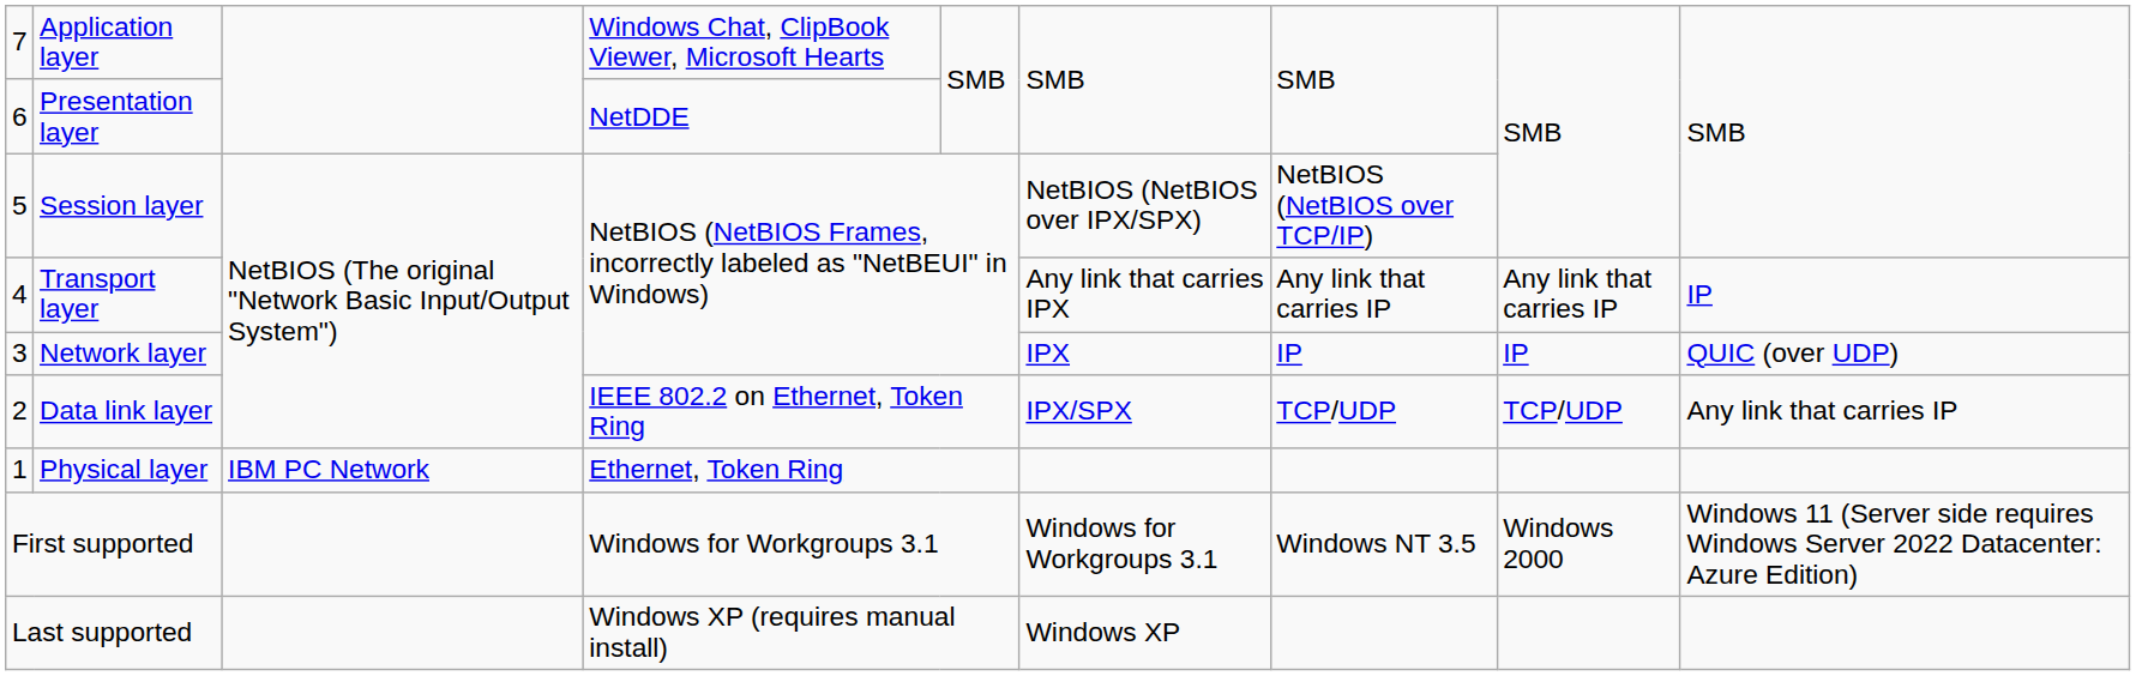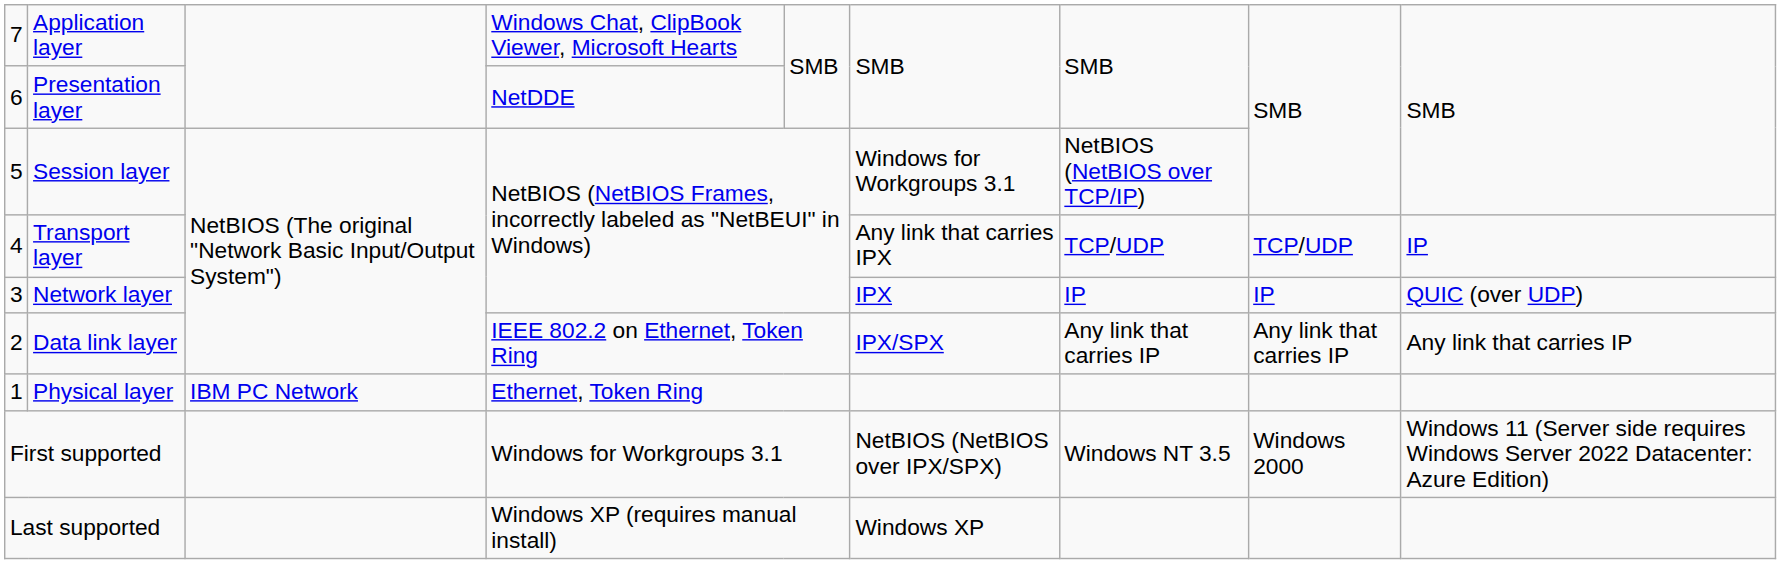 <table class="wikitable">
 <tr>
 <td>7</td>
 <td><a href='#'>Application layer</a></td>
 <td rowspan="2"></td>
 <td><a href='#'>Windows Chat</a>, <a href='#'>ClipBook Viewer</a>, <a href='#'>Microsoft Hearts</a></td>
 <td rowspan="2">SMB</td>
 <td rowspan="2">SMB</td>
 <td rowspan="2">SMB</td>
 <td rowspan="3">SMB</td>
 <td rowspan="3">SMB</td>
 </tr>
 <tr>
 <td>6</td>
 <td><a href='#'>Presentation layer</a></td>
 <td><a href='#'>NetDDE</a></td>
 </tr>
 <tr>
 <td>5</td>
 <td><a href='#'>Session layer</a></td>
 <td rowspan="4">NetBIOS (The original "Network Basic Input/Output System")</td>
 <td colspan="2" rowspan="3">NetBIOS (<a href='#'>NetBIOS Frames</a>, incorrectly labeled as "NetBEUI" in Windows)</td>
-<td>NetBIOS (NetBIOS over IPX/SPX)</td>
+<td>Windows for Workgroups 3.1</td>
 <td>NetBIOS (<a href='#'>NetBIOS over TCP/IP</a>)</td>
 </tr>
 <tr>
 <td>4</td>
 <td><a href='#'>Transport layer</a></td>
 <td>Any link that carries IPX</td>
-<td>Any link that carries IP</td>
-<td>Any link that carries IP</td>
+<td><a href='#'>TCP</a>/<a href='#'>UDP</a></td>
+<td><a href='#'>TCP</a>/<a href='#'>UDP</a></td>
 <td><a href='#'>IP</a></td>
 </tr>
 <tr>
 <td>3</td>
 <td><a href='#'>Network layer</a></td>
 <td><a href='#'>IPX</a></td>
 <td><a href='#'>IP</a></td>
 <td><a href='#'>IP</a></td>
 <td><a href='#'>QUIC</a> (over <a href='#'>UDP</a>)</td>
 </tr>
 <tr>
 <td>2</td>
 <td><a href='#'>Data link layer</a></td>
 <td colspan="2"><a href='#'>IEEE 802.2</a> on <a href='#'>Ethernet</a>, <a href='#'>Token Ring</a></td>
 <td><a href='#'>IPX/SPX</a></td>
-<td><a href='#'>TCP</a>/<a href='#'>UDP</a></td>
-<td><a href='#'>TCP</a>/<a href='#'>UDP</a></td>
+<td>Any link that carries IP</td>
+<td>Any link that carries IP</td>
 <td>Any link that carries IP</td>
 </tr>
 <tr>
 <td>1</td>
 <td><a href='#'>Physical layer</a></td>
 <td><a href='#'>IBM PC Network</a></td>
 <td colspan="2"><a href='#'>Ethernet</a>, <a href='#'>Token Ring</a></td>
 <td></td>
 <td></td>
 <td></td>
 <td></td>
 </tr>
 <tr>
 <td colspan="2">First supported</td>
 <td></td>
 <td colspan="2">Windows for Workgroups 3.1</td>
-<td>Windows for Workgroups 3.1</td>
+<td>NetBIOS (NetBIOS over IPX/SPX)</td>
 <td>Windows NT 3.5</td>
 <td>Windows 2000</td>
 <td>Windows 11 (Server side requires Windows Server 2022 Datacenter: Azure Edition)</td>
 </tr>
 <tr>
 <td colspan="2">Last supported</td>
 <td></td>
 <td colspan="2">Windows XP (requires manual install)</td>
 <td>Windows XP</td>
 <td></td>
 <td></td>
 <td></td>
 </tr>
 </table>
